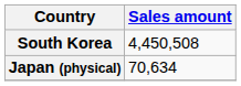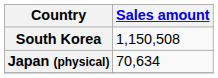 <table class="wikitable plainrowheaders sortable">
 <tr>
 <th>Country</th>
 <th><a href='#'>Sales amount</a></th>
 </tr>
 <tr>
 <th scope="row">South Korea </th>
-<td>4,450,508</td>
+<td>1,150,508</td>
 </tr>
 <tr>
 <th scope="row">Japan <small>(physical)</small></th>
 <td>70,634</td>
 </tr>
 <tr>
 </tr>
 </table>
